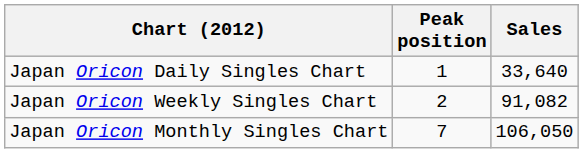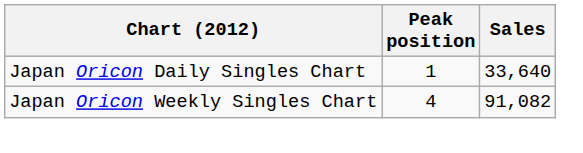 <table class="wikitable sortable">
 <tr>
 <th>Chart (2012)</th>
 <th>Peak<br>position</th>
 <th>Sales</th>
 </tr>
 <tr>
 <td>Japan <em><a href='#'>Oricon</a></em> Daily Singles Chart</td>
 <td align="center">1</td>
 <td align="center">33,640</td>
 </tr>
 <tr>
 <td>Japan <em><a href='#'>Oricon</a></em> Weekly Singles Chart</td>
-<td align="center">2</td>
+<td align="center">4</td>
 <td align="center">91,082</td>
 </tr>
-<tr>
-<td>Japan <em><a href='#'>Oricon</a></em> Monthly Singles Chart</td>
-<td align="center">7</td>
-<td align="center">106,050</td>
-</tr>
 </table>
